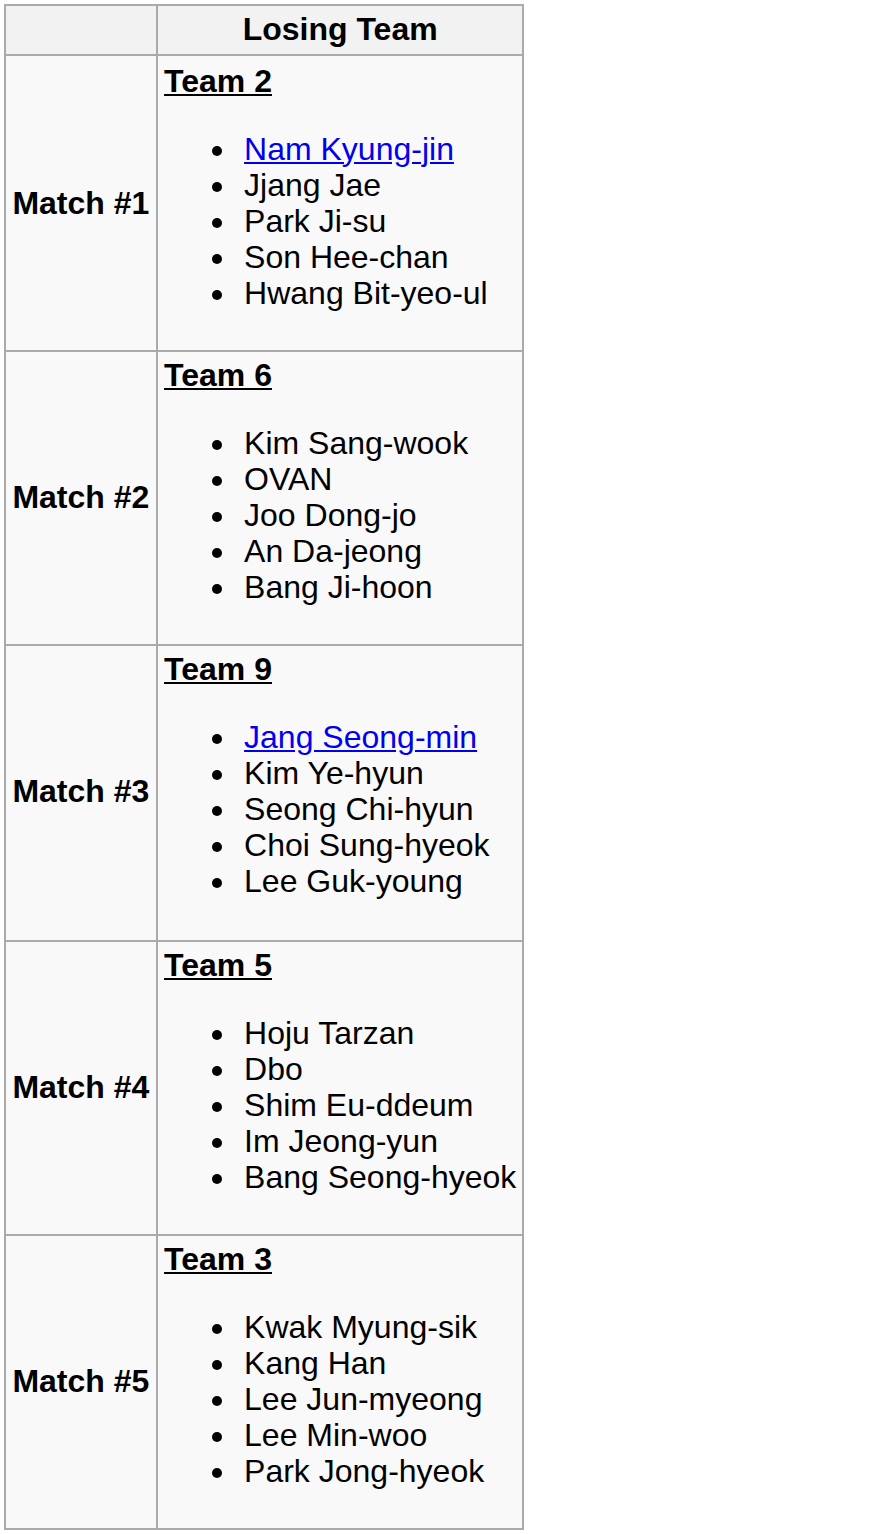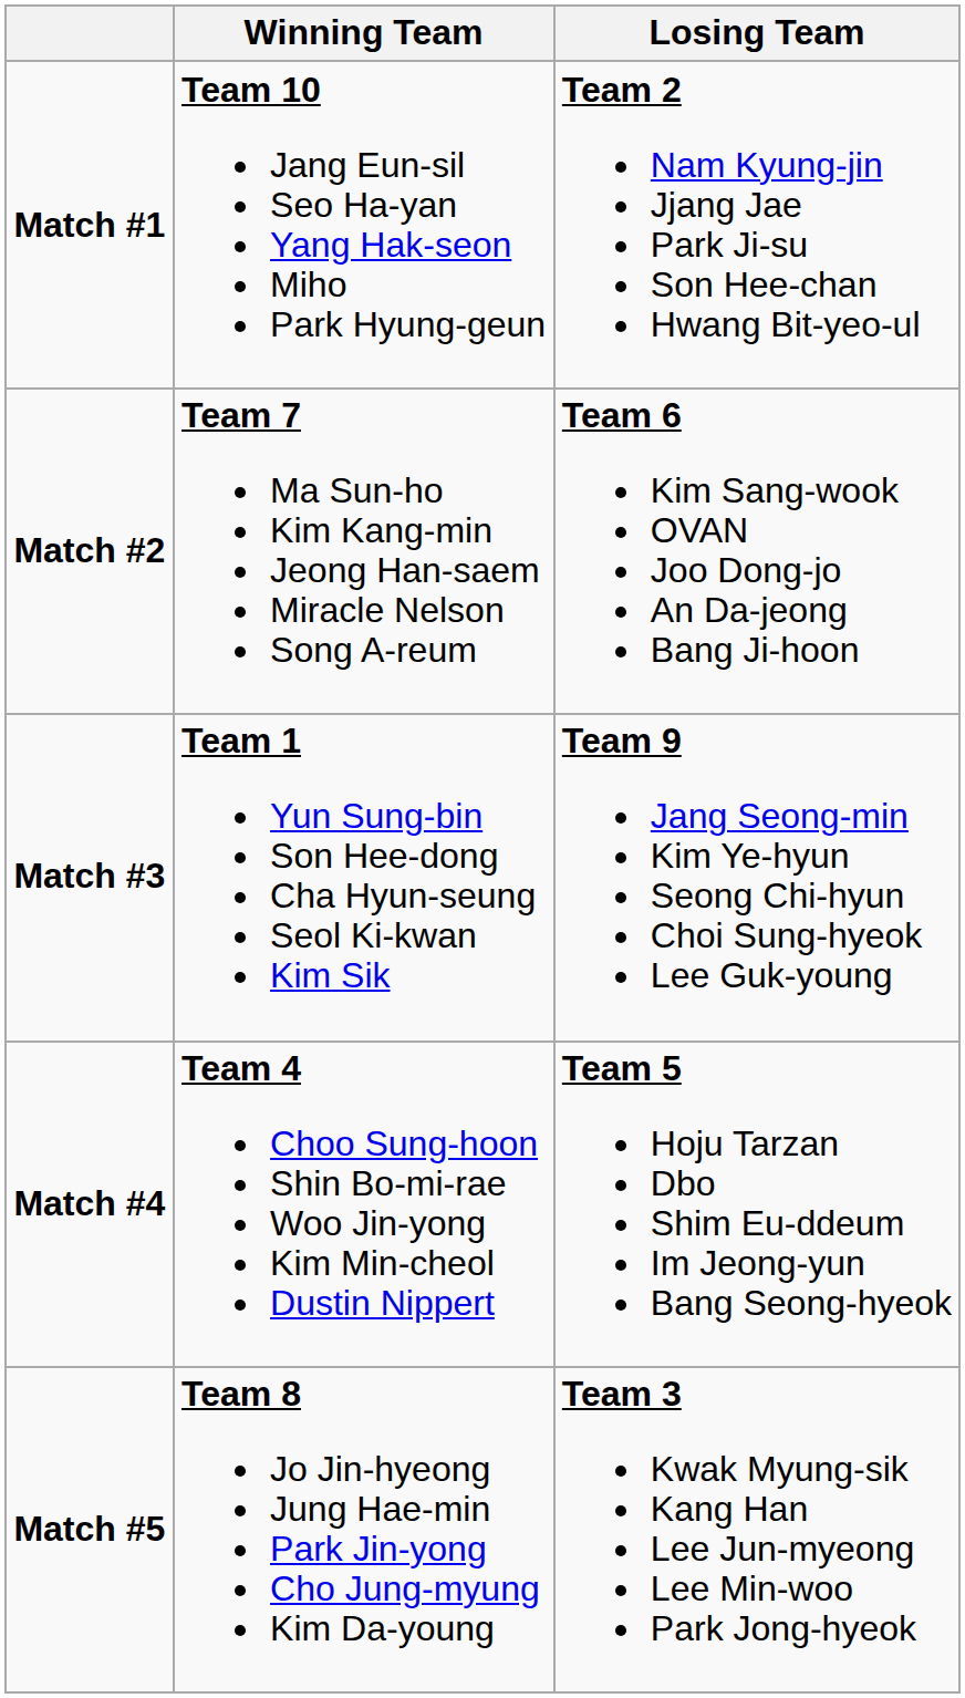 <table class="wikitable">
 <tr>
 <th></th>
+<th>Winning Team</th>
 <th>Losing Team</th>
 </tr>
 <tr>
 <td><strong>Match #1</strong></td>
+<td><strong><u>Team 10</u></strong><br><ul><li>Jang Eun-sil</li><li>Seo Ha-yan</li><li><a href='#'>Yang Hak-seon</a></li><li>Miho</li><li>Park Hyung-geun</li></ul></td>
 <td><strong><u>Team 2</u></strong><br><ul><li><a href='#'>Nam Kyung-jin</a></li><li>Jjang Jae</li><li>Park Ji-su</li><li>Son Hee-chan</li><li>Hwang Bit-yeo-ul</li></ul></td>
 </tr>
 <tr>
 <td><strong>Match #2</strong></td>
+<td><strong><u>Team 7</u></strong><br><ul><li>Ma Sun-ho</li><li>Kim Kang-min</li><li>Jeong Han-saem</li><li>Miracle Nelson</li><li>Song A-reum</li></ul></td>
 <td><strong><u>Team 6</u></strong><br><ul><li>Kim Sang-wook</li><li>OVAN</li><li>Joo Dong-jo</li><li>An Da-jeong</li><li>Bang Ji-hoon</li></ul></td>
 </tr>
 <tr>
 <td><strong>Match #3</strong></td>
+<td><strong><u>Team 1</u></strong><br><ul><li><a href='#'>Yun Sung-bin</a></li><li>Son Hee-dong</li><li>Cha Hyun-seung</li><li>Seol Ki-kwan</li><li><a href='#'>Kim Sik</a></li></ul></td>
 <td><strong><u>Team 9</u></strong><br><ul><li><a href='#'>Jang Seong-min</a></li><li>Kim Ye-hyun</li><li>Seong Chi-hyun</li><li>Choi Sung-hyeok</li><li>Lee Guk-young</li></ul></td>
 </tr>
 <tr>
 <td><strong>Match #4</strong></td>
+<td><strong><u>Team 4</u></strong><br><ul><li><a href='#'>Choo Sung-hoon</a></li><li>Shin Bo-mi-rae</li><li>Woo Jin-yong</li><li>Kim Min-cheol</li><li><a href='#'>Dustin Nippert</a></li></ul></td>
 <td><strong><u>Team 5</u></strong><br><ul><li>Hoju Tarzan</li><li>Dbo</li><li>Shim Eu-ddeum</li><li>Im Jeong-yun</li><li>Bang Seong-hyeok</li></ul></td>
 </tr>
 <tr>
 <td><strong>Match #5</strong></td>
+<td><strong><u>Team 8</u></strong><br><ul><li>Jo Jin-hyeong</li><li>Jung Hae-min</li><li><a href='#'>Park Jin-yong</a></li><li><a href='#'>Cho Jung-myung</a></li><li>Kim Da-young</li></ul></td>
 <td><strong><u>Team 3</u></strong><br><ul><li>Kwak Myung-sik</li><li>Kang Han</li><li>Lee Jun-myeong</li><li>Lee Min-woo</li><li>Park Jong-hyeok</li></ul></td>
 </tr>
 </table>
